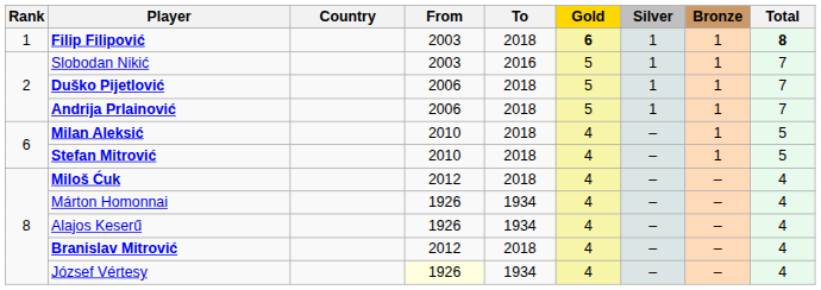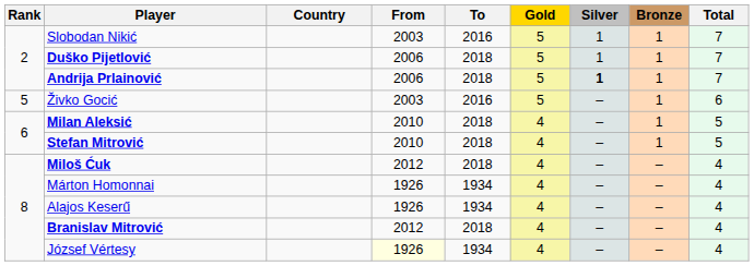 <table class="wikitable plainrowheaders" width=70% style="text-align:center;">
 <tr style="background-color:#EDEDED;">
 <th class="hintergrundfarbe5" style="width:1em">Rank</th>
 <th class="hintergrundfarbe5">Player</th>
 <th class="hintergrundfarbe5">Country</th>
 <th class="hintergrundfarbe5">From</th>
 <th class="hintergrundfarbe5">To</th>
 <th style="background:    gold; width:8%">Gold</th>
 <th style="background:  silver; width:8%">Silver</th>
 <th style="background: #CC9966; width:8%">Bronze</th>
 <th class="hintergrundfarbe5" style="width:8%">Total</th>
-</tr>
-<tr>
-<td>1</td>
-<td align="left"><strong><a href='#'>Filip Filipović</a></strong></td>
-<td align="left"><br></td>
-<td>2003</td>
-<td>2018</td>
-<td bgcolor="#F7F6A8"><strong>6</strong></td>
-<td bgcolor="#DCE5E5">1</td>
-<td bgcolor="#FFDAB9">1</td>
-<td bgcolor="#E7FAEC"><strong>8</strong></td>
 </tr>
 <tr align="center">
 <td rowspan="3">2</td>
 <td align="left"><a href='#'>Slobodan Nikić</a></td>
 <td align="left"><br></td>
 <td>2003</td>
 <td>2016</td>
 <td bgcolor="#F7F6A8">5</td>
 <td bgcolor="#DCE5E5">1</td>
 <td bgcolor="#FFDAB9">1</td>
 <td bgcolor="#E7FAEC">7</td>
 </tr>
 <tr align="center">
 <td align="left"><strong><a href='#'>Duško Pijetlović</a></strong></td>
 <td align="left"></td>
 <td>2006</td>
 <td>2018</td>
 <td bgcolor="#F7F6A8">5</td>
 <td bgcolor="#DCE5E5">1</td>
 <td bgcolor="#FFDAB9">1</td>
 <td bgcolor="#E7FAEC">7</td>
 </tr>
 <tr align="center">
 <td align="left"><strong><a href='#'>Andrija Prlainović</a></strong></td>
 <td align="left"></td>
 <td>2006</td>
 <td>2018</td>
 <td bgcolor="#F7F6A8">5</td>
-<td bgcolor="#DCE5E5">1</td>
+<td bgcolor="#DCE5E5"><strong>1</strong></td>
 <td bgcolor="#FFDAB9">1</td>
 <td bgcolor="#E7FAEC">7</td>
+</tr>
+<tr align="center">
+<td>5</td>
+<td align="left"><a href='#'>Živko Gocić</a></td>
+<td align="left"><br></td>
+<td>2003</td>
+<td>2016</td>
+<td bgcolor="#F7F6A8">5</td>
+<td bgcolor="#DCE5E5">–</td>
+<td bgcolor="#FFDAB9">1</td>
+<td bgcolor="#E7FAEC">6</td>
 </tr>
 <tr align="center">
 <td rowspan="2">6</td>
 <td align="left"><strong><a href='#'>Milan Aleksić</a></strong></td>
 <td align="left"></td>
 <td>2010</td>
 <td>2018</td>
 <td bgcolor="#F7F6A8">4</td>
 <td bgcolor="#DCE5E5">–</td>
 <td bgcolor="#FFDAB9">1</td>
 <td bgcolor="#E7FAEC">5</td>
 </tr>
 <tr align="center">
 <td align="left"><strong><a href='#'>Stefan Mitrović</a></strong></td>
 <td align="left"></td>
 <td>2010</td>
 <td>2018</td>
 <td bgcolor="#F7F6A8">4</td>
 <td bgcolor="#DCE5E5">–</td>
 <td bgcolor="#FFDAB9">1</td>
 <td bgcolor="#E7FAEC">5</td>
 </tr>
 <tr align="center">
 <td rowspan="5">8</td>
 <td align="left"><strong><a href='#'>Miloš Ćuk</a></strong></td>
 <td align="left"></td>
 <td>2012</td>
 <td>2018</td>
 <td bgcolor="#F7F6A8">4</td>
 <td bgcolor="#DCE5E5">–</td>
 <td bgcolor="#FFDAB9">–</td>
 <td bgcolor="#E7FAEC">4</td>
 </tr>
 <tr align="center">
 <td align="left"><a href='#'>Márton Homonnai</a></td>
 <td align="left"></td>
 <td>1926</td>
 <td>1934</td>
 <td bgcolor="#F7F6A8">4</td>
 <td bgcolor="#DCE5E5">–</td>
 <td bgcolor="#FFDAB9">–</td>
 <td bgcolor="#E7FAEC">4</td>
 </tr>
 <tr align="center">
 <td align="left"><a href='#'>Alajos Keserű</a></td>
 <td align="left"></td>
 <td>1926</td>
 <td>1934</td>
 <td bgcolor="#F7F6A8">4</td>
 <td bgcolor="#DCE5E5">–</td>
 <td bgcolor="#FFDAB9">–</td>
 <td bgcolor="#E7FAEC">4</td>
 </tr>
 <tr align="center">
 <td align="left"><strong><a href='#'>Branislav Mitrović</a></strong></td>
 <td align="left"></td>
 <td>2012</td>
 <td>2018</td>
 <td bgcolor="#F7F6A8">4</td>
 <td bgcolor="#DCE5E5">–</td>
 <td bgcolor="#FFDAB9">–</td>
 <td bgcolor="#E7FAEC">4</td>
 </tr>
 <tr align="center">
 <td align="left"><a href='#'>József Vértesy</a></td>
 <td align="left"></td>
 <td style="background: lightyellow;">1926</td>
 <td>1934</td>
 <td bgcolor="#F7F6A8">4</td>
 <td bgcolor="#DCE5E5">–</td>
 <td bgcolor="#FFDAB9">–</td>
 <td bgcolor="#E7FAEC">4</td>
 </tr>
 </table>
